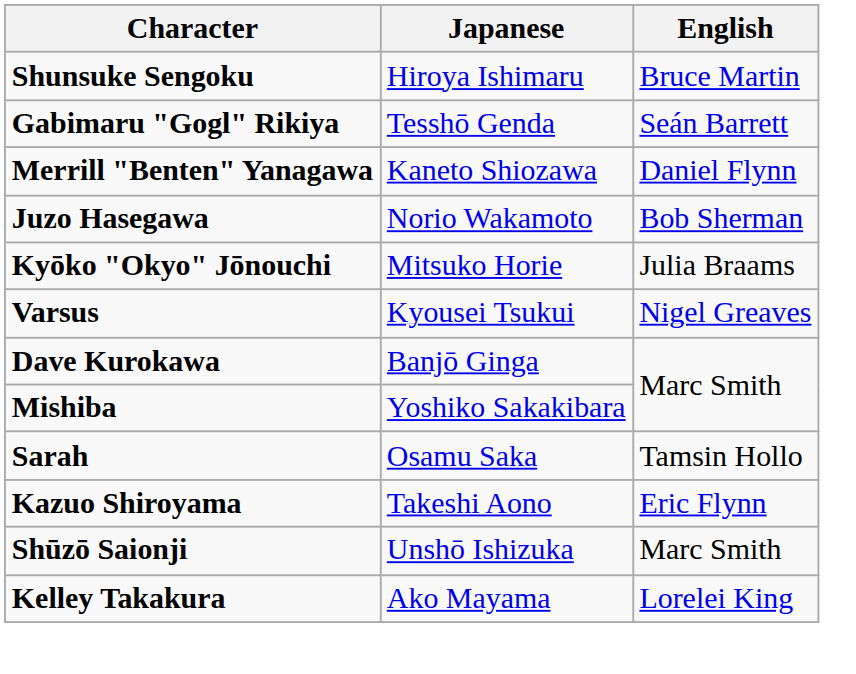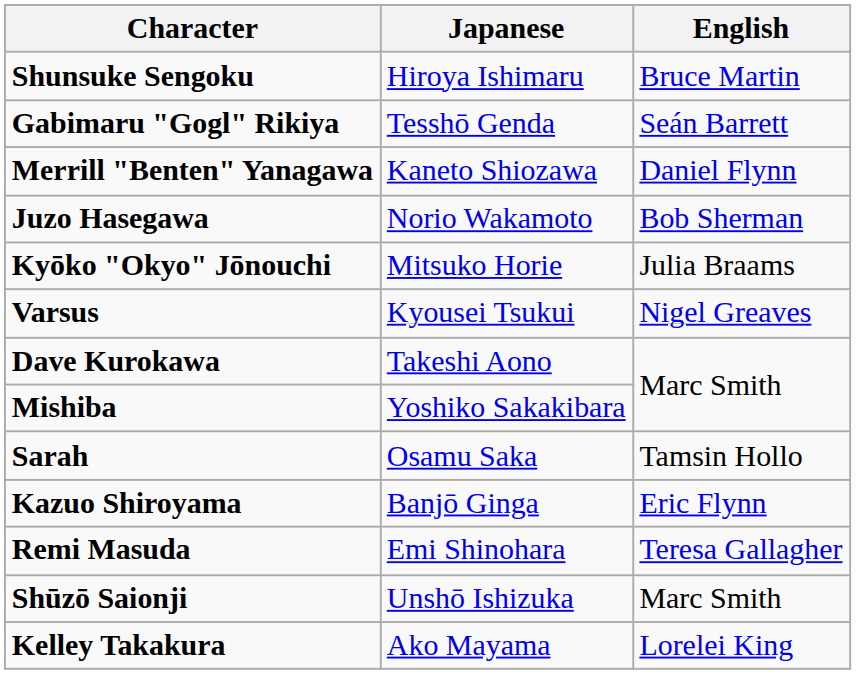 <table class="wikitable">
 <tr>
 <th>Character</th>
 <th>Japanese</th>
 <th>English<br></th>
 </tr>
 <tr>
 <td><strong>Shunsuke Sengoku</strong></td>
 <td><a href='#'>Hiroya Ishimaru</a></td>
 <td><a href='#'>Bruce Martin</a></td>
 </tr>
 <tr>
 <td><strong>Gabimaru "Gogl" Rikiya</strong></td>
 <td><a href='#'>Tesshō Genda</a></td>
 <td><a href='#'>Seán Barrett</a></td>
 </tr>
 <tr>
 <td><strong>Merrill "Benten" Yanagawa</strong></td>
 <td><a href='#'>Kaneto Shiozawa</a></td>
 <td><a href='#'>Daniel Flynn</a></td>
 </tr>
 <tr>
 <td><strong>Juzo Hasegawa</strong></td>
 <td><a href='#'>Norio Wakamoto</a></td>
 <td><a href='#'>Bob Sherman</a></td>
 </tr>
 <tr>
 <td><strong>Kyōko "Okyo" Jōnouchi</strong></td>
 <td><a href='#'>Mitsuko Horie</a></td>
 <td>Julia Braams</td>
 </tr>
 <tr>
 <td><strong>Varsus</strong></td>
 <td><a href='#'>Kyousei Tsukui</a></td>
 <td><a href='#'>Nigel Greaves</a></td>
 </tr>
 <tr>
 <td><strong>Dave Kurokawa</strong> </td>
-<td><a href='#'>Banjō Ginga</a></td>
+<td><a href='#'>Takeshi Aono</a></td>
 <td rowspan="2">Marc Smith</td>
 </tr>
 <tr>
 <td><strong>Mishiba</strong> </td>
 <td><a href='#'>Yoshiko Sakakibara</a></td>
 </tr>
 <tr>
 <td><strong>Sarah</strong> </td>
 <td><a href='#'>Osamu Saka</a></td>
 <td>Tamsin Hollo</td>
 </tr>
 <tr>
 <td><strong>Kazuo Shiroyama</strong> </td>
-<td><a href='#'>Takeshi Aono</a></td>
+<td><a href='#'>Banjō Ginga</a></td>
 <td><a href='#'>Eric Flynn</a></td>
+</tr>
+<tr>
+<td><strong>Remi Masuda</strong> </td>
+<td><a href='#'>Emi Shinohara</a></td>
+<td><a href='#'>Teresa Gallagher</a></td>
 </tr>
 <tr>
 <td><strong>Shūzō Saionji</strong> </td>
 <td><a href='#'>Unshō Ishizuka</a></td>
 <td>Marc Smith</td>
 </tr>
 <tr>
 <td><strong>Kelley Takakura</strong> </td>
 <td><a href='#'>Ako Mayama</a></td>
 <td><a href='#'>Lorelei King</a></td>
 </tr>
 </table>
